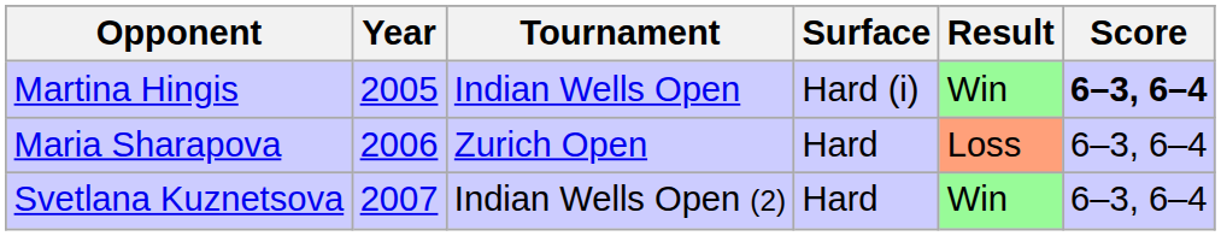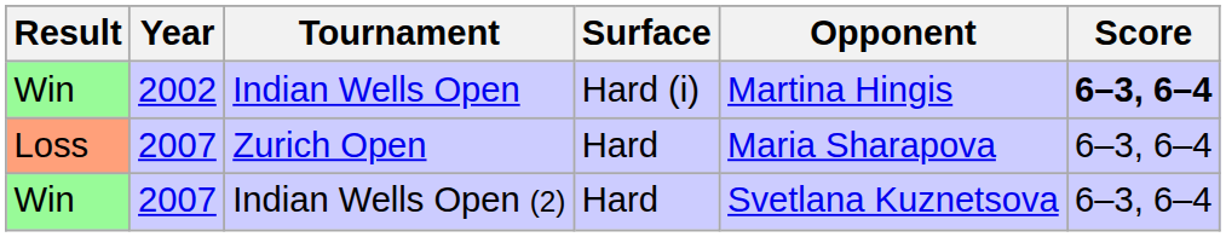 <table class="sortable wikitable">
 <tr>
-<th>Opponent</th>
+<th>Result</th>
 <th>Year</th>
 <th>Tournament</th>
 <th>Surface</th>
-<th>Result</th>
+<th>Opponent</th>
 <th>Score</th>
 </tr>
 <tr bgcolor=CCCCFF>
-<td> <a href='#'>Martina Hingis</a></td>
-<td><a href='#'>2005</a></td>
+<td bgcolor=98FB98>Win</td>
+<td><a href='#'>2002</a></td>
 <td><a href='#'>Indian Wells Open</a></td>
 <td>Hard (i)</td>
-<td bgcolor=98FB98>Win</td>
+<td> <a href='#'>Martina Hingis</a></td>
 <td><strong>6–3, 6–4</strong></td>
 </tr>
 <tr bgcolor=CCCCFF>
-<td> <a href='#'>Maria Sharapova</a></td>
-<td><a href='#'>2006</a></td>
+<td bgcolor=ffa07a>Loss</td>
+<td><a href='#'>2007</a></td>
 <td><a href='#'>Zurich Open</a></td>
 <td>Hard</td>
-<td bgcolor=ffa07a>Loss</td>
+<td> <a href='#'>Maria Sharapova</a></td>
 <td>6–3, 6–4</td>
 </tr>
 <tr bgcolor=CCCCFF>
-<td> <a href='#'>Svetlana Kuznetsova</a></td>
+<td bgcolor=98FB98>Win</td>
 <td><a href='#'>2007</a></td>
 <td>Indian Wells Open <small>(2)</small></td>
 <td>Hard</td>
-<td bgcolor=98FB98>Win</td>
+<td> <a href='#'>Svetlana Kuznetsova</a></td>
 <td>6–3, 6–4</td>
 </tr>
 </table>
